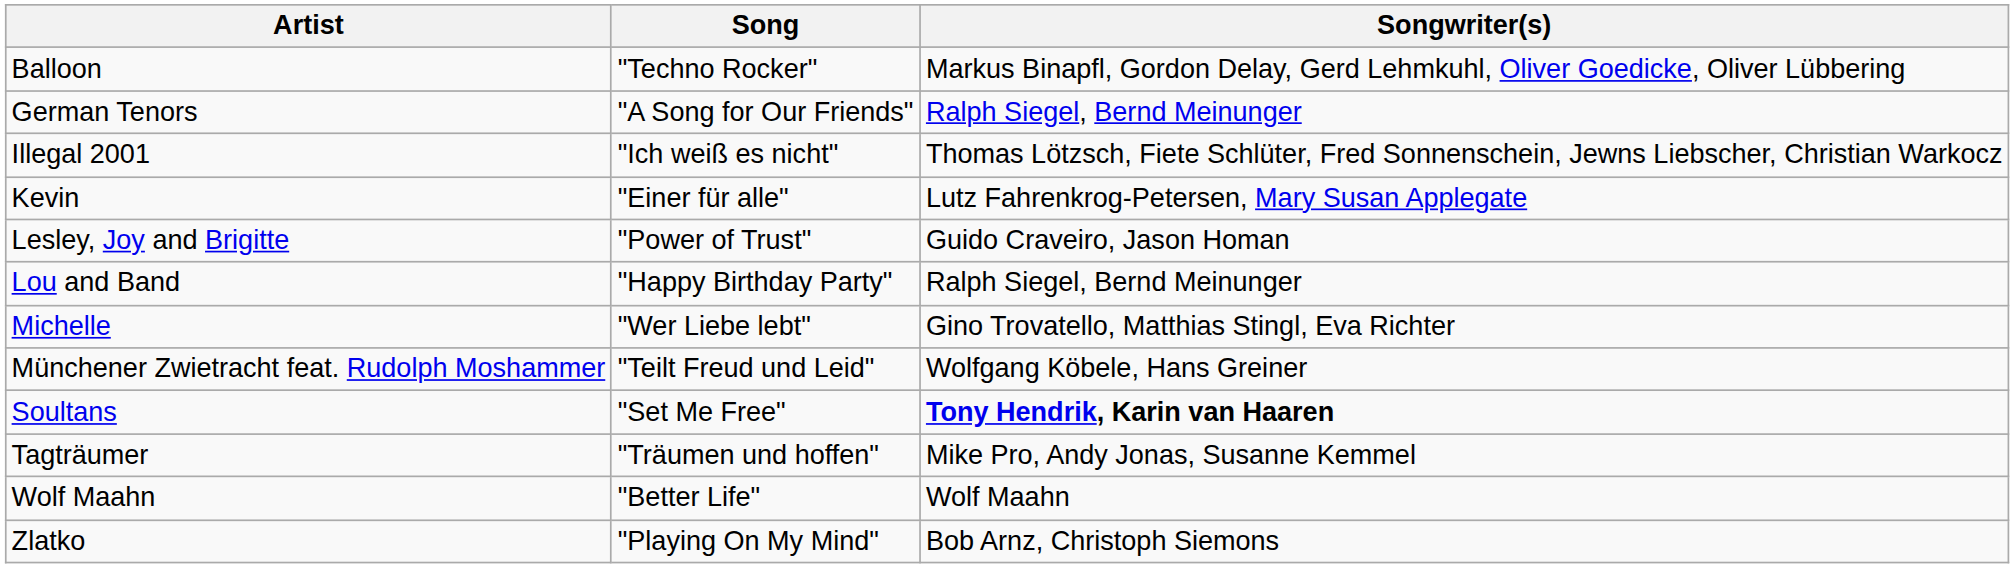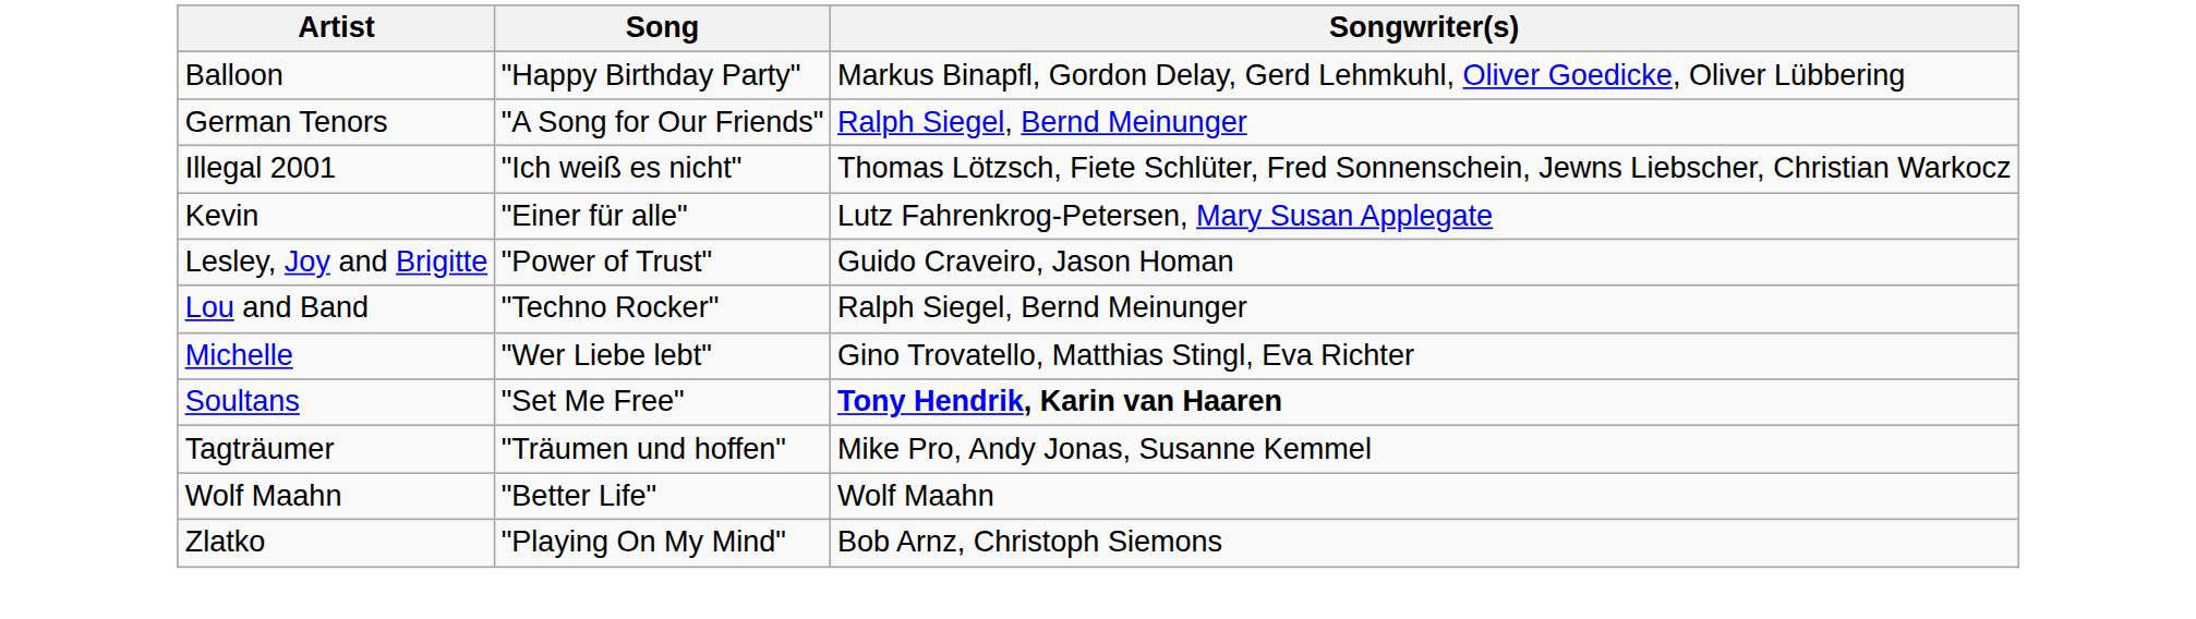 <table class="sortable wikitable" style="margin: 1em auto 1em auto;">
 <tr>
 <th>Artist</th>
 <th>Song</th>
 <th>Songwriter(s)</th>
 </tr>
 <tr>
 <td>Balloon</td>
-<td>"Techno Rocker"</td>
+<td>"Happy Birthday Party"</td>
 <td>Markus Binapfl, Gordon Delay, Gerd Lehmkuhl, <a href='#'>Oliver Goedicke</a>, Oliver Lübbering</td>
 </tr>
 <tr>
 <td>German Tenors</td>
 <td>"A Song for Our Friends"</td>
 <td><a href='#'>Ralph Siegel</a>, <a href='#'>Bernd Meinunger</a></td>
 </tr>
 <tr>
 <td>Illegal 2001</td>
 <td>"Ich weiß es nicht"</td>
 <td>Thomas Lötzsch, Fiete Schlüter, Fred Sonnenschein, Jewns Liebscher, Christian Warkocz</td>
 </tr>
 <tr>
 <td>Kevin</td>
 <td>"Einer für alle"</td>
 <td>Lutz Fahrenkrog-Petersen, <a href='#'>Mary Susan Applegate</a></td>
 </tr>
 <tr>
 <td>Lesley, <a href='#'>Joy</a> and <a href='#'>Brigitte</a></td>
 <td>"Power of Trust"</td>
 <td>Guido Craveiro, Jason Homan</td>
 </tr>
 <tr>
 <td><a href='#'>Lou</a> and Band</td>
-<td>"Happy Birthday Party"</td>
+<td>"Techno Rocker"</td>
 <td>Ralph Siegel, Bernd Meinunger</td>
 </tr>
 <tr>
 <td><a href='#'>Michelle</a></td>
 <td>"Wer Liebe lebt"</td>
 <td>Gino Trovatello, Matthias Stingl, Eva Richter</td>
-</tr>
-<tr>
-<td>Münchener Zwietracht feat. <a href='#'>Rudolph Moshammer</a></td>
-<td>"Teilt Freud und Leid"</td>
-<td>Wolfgang Köbele, Hans Greiner</td>
 </tr>
 <tr>
 <td><a href='#'>Soultans</a></td>
 <td>"Set Me Free"</td>
 <td><strong><a href='#'>Tony Hendrik</a>, Karin van Haaren</strong></td>
 </tr>
 <tr>
 <td>Tagträumer</td>
 <td>"Träumen und hoffen"</td>
 <td>Mike Pro, Andy Jonas, Susanne Kemmel</td>
 </tr>
 <tr>
 <td>Wolf Maahn</td>
 <td>"Better Life"</td>
 <td>Wolf Maahn</td>
 </tr>
 <tr>
 <td>Zlatko</td>
 <td>"Playing On My Mind"</td>
 <td>Bob Arnz, Christoph Siemons</td>
 </tr>
 </table>
